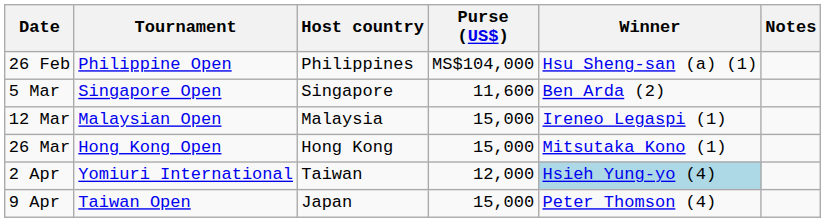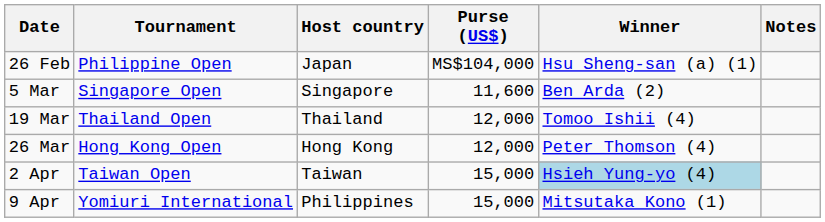 <table class="wikitable" style="font-size:95%">
 <tr>
 <th>Date</th>
 <th>Tournament</th>
 <th>Host country</th>
 <th>Purse<br>(<a href='#'>US$</a>)</th>
 <th>Winner</th>
 <th>Notes</th>
 </tr>
 <tr>
 <td>26 Feb</td>
 <td><a href='#'>Philippine Open</a></td>
-<td>Philippines</td>
+<td>Japan</td>
 <td align=right>MS$104,000</td>
 <td> <a href='#'>Hsu Sheng-san</a> (a) (1)</td>
 <td></td>
 </tr>
 <tr>
 <td>5 Mar</td>
 <td><a href='#'>Singapore Open</a></td>
 <td>Singapore</td>
 <td align=right>11,600</td>
 <td> <a href='#'>Ben Arda</a> (2)</td>
 <td></td>
 </tr>
 <tr>
-<td>12 Mar</td>
-<td><a href='#'>Malaysian Open</a></td>
-<td>Malaysia</td>
-<td align=right>15,000</td>
-<td> <a href='#'>Ireneo Legaspi</a> (1)</td>
+<td>19 Mar</td>
+<td><a href='#'>Thailand Open</a></td>
+<td>Thailand</td>
+<td align=right>12,000</td>
+<td> <a href='#'>Tomoo Ishii</a> (4)</td>
 <td></td>
 </tr>
 <tr>
 <td>26 Mar</td>
 <td><a href='#'>Hong Kong Open</a></td>
 <td>Hong Kong</td>
-<td align=right>15,000</td>
-<td> <a href='#'>Mitsutaka Kono</a> (1)</td>
+<td align=right>12,000</td>
+<td> <a href='#'>Peter Thomson</a> (4)</td>
 <td></td>
 </tr>
 <tr>
 <td>2 Apr</td>
-<td><a href='#'>Yomiuri International</a></td>
+<td><a href='#'>Taiwan Open</a></td>
 <td>Taiwan</td>
-<td align=right>12,000</td>
+<td align=right>15,000</td>
 <td style="background: lightblue;"> <a href='#'>Hsieh Yung-yo</a> (4)</td>
 <td></td>
 </tr>
 <tr>
 <td>9 Apr</td>
-<td><a href='#'>Taiwan Open</a></td>
-<td>Japan</td>
+<td><a href='#'>Yomiuri International</a></td>
+<td>Philippines</td>
 <td align=right>15,000</td>
-<td> <a href='#'>Peter Thomson</a> (4)</td>
+<td> <a href='#'>Mitsutaka Kono</a> (1)</td>
 <td></td>
 </tr>
 </table>
